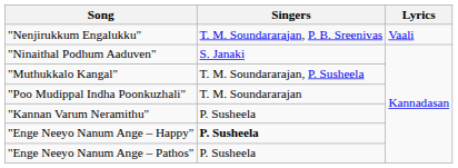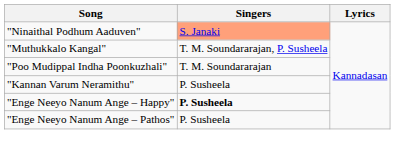 <table class="wikitable">
 <tr>
 <th>Song</th>
 <th>Singers</th>
 <th>Lyrics</th>
 </tr>
 <tr>
-<td>"Nenjirukkum Engalukku"</td>
-<td><a href='#'>T. M. Soundararajan</a>, <a href='#'>P. B. Sreenivas</a></td>
-<td><a href='#'>Vaali</a></td>
-</tr>
-<tr>
 <td>"Ninaithal Podhum Aaduven"</td>
-<td><a href='#'>S. Janaki</a></td>
+<td style="background: lightsalmon;"><a href='#'>S. Janaki</a></td>
 <td rowspan=6><a href='#'>Kannadasan</a></td>
 </tr>
 <tr>
 <td>"Muthukkalo Kangal"</td>
 <td>T. M. Soundararajan, <a href='#'>P. Susheela</a></td>
 </tr>
 <tr>
 <td>"Poo Mudippal Indha Poonkuzhali"</td>
 <td>T. M. Soundararajan</td>
 </tr>
 <tr>
 <td>"Kannan Varum Neramithu"</td>
 <td>P. Susheela</td>
 </tr>
 <tr>
 <td>"Enge Neeyo Nanum Ange – Happy"</td>
 <td><strong>P. Susheela</strong></td>
 </tr>
 <tr>
 <td>"Enge Neeyo Nanum Ange – Pathos"</td>
 <td>P. Susheela</td>
 </tr>
 </table>
